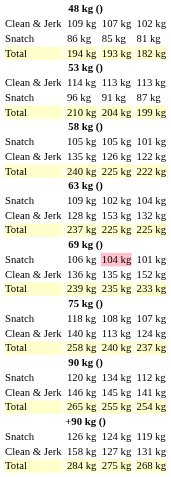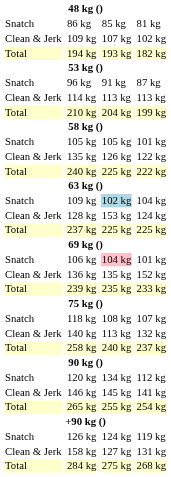 <table>
 <tr>
 <th colspan=7>48 kg ()</th>
+</tr>
+<tr>
+<td>Snatch</td>
+<td></td>
+<td>86 kg</td>
+<td></td>
+<td>85 kg</td>
+<td></td>
+<td>81 kg</td>
 </tr>
 <tr>
 <td>Clean & Jerk</td>
 <td></td>
 <td>109 kg</td>
 <td></td>
 <td>107 kg</td>
 <td></td>
 <td>102 kg</td>
-</tr>
-<tr>
-<td>Snatch</td>
-<td></td>
-<td>86 kg</td>
-<td></td>
-<td>85 kg</td>
-<td></td>
-<td>81 kg</td>
 </tr>
 <tr bgcolor=ffffcc>
 <td>Total</td>
 <td></td>
 <td>194 kg</td>
 <td></td>
 <td>193 kg</td>
 <td></td>
 <td>182 kg</td>
 </tr>
 <tr>
 <th colspan=7>53 kg ()</th>
 </tr>
 <tr>
+<td>Snatch</td>
+<td></td>
+<td>96 kg</td>
+<td></td>
+<td>91 kg</td>
+<td></td>
+<td>87 kg</td>
+</tr>
+<tr>
 <td>Clean & Jerk</td>
 <td></td>
 <td>114 kg</td>
 <td></td>
 <td>113 kg</td>
 <td></td>
 <td>113 kg</td>
-</tr>
-<tr>
-<td>Snatch</td>
-<td></td>
-<td>96 kg</td>
-<td></td>
-<td>91 kg</td>
-<td></td>
-<td>87 kg</td>
 </tr>
 <tr bgcolor=ffffcc>
 <td>Total</td>
 <td></td>
 <td>210 kg</td>
 <td></td>
 <td>204 kg</td>
 <td></td>
 <td>199 kg</td>
 </tr>
 <tr>
 <th colspan=7>58 kg ()</th>
 </tr>
 <tr>
 <td>Snatch</td>
 <td></td>
 <td>105 kg</td>
 <td></td>
 <td>105 kg</td>
 <td></td>
 <td>101 kg</td>
 </tr>
 <tr>
 <td>Clean & Jerk</td>
 <td></td>
 <td>135 kg</td>
 <td></td>
 <td>126 kg</td>
 <td></td>
 <td>122 kg</td>
 </tr>
 <tr bgcolor=ffffcc>
 <td>Total</td>
 <td></td>
 <td>240 kg</td>
 <td></td>
 <td>225 kg</td>
 <td></td>
 <td>222 kg</td>
 </tr>
 <tr>
 <th colspan=7>63 kg ()</th>
 </tr>
 <tr>
 <td>Snatch</td>
 <td></td>
 <td>109 kg</td>
 <td></td>
-<td>102 kg</td>
+<td style="background: lightblue;">102 kg</td>
 <td></td>
 <td>104 kg</td>
 </tr>
 <tr>
 <td>Clean & Jerk</td>
 <td></td>
 <td>128 kg</td>
 <td></td>
 <td>153 kg</td>
 <td></td>
-<td>132 kg</td>
+<td>124 kg</td>
 </tr>
 <tr bgcolor=ffffcc>
 <td>Total</td>
 <td></td>
 <td>237 kg</td>
 <td></td>
 <td>225 kg</td>
 <td></td>
 <td>225 kg</td>
 </tr>
 <tr>
 <th colspan=7>69 kg ()</th>
 </tr>
 <tr>
 <td>Snatch</td>
 <td></td>
 <td>106 kg</td>
 <td></td>
 <td style="background: pink;">104 kg</td>
 <td></td>
 <td>101 kg</td>
 </tr>
 <tr>
 <td>Clean & Jerk</td>
 <td></td>
 <td>136 kg</td>
 <td></td>
 <td>135 kg</td>
 <td></td>
 <td>152 kg</td>
 </tr>
 <tr bgcolor=ffffcc>
 <td>Total</td>
 <td></td>
 <td>239 kg</td>
 <td></td>
 <td>235 kg</td>
 <td></td>
 <td>233 kg</td>
 </tr>
 <tr>
 <th colspan=7>75 kg ()</th>
 </tr>
 <tr>
 <td>Snatch</td>
 <td></td>
 <td>118 kg</td>
 <td></td>
 <td>108 kg</td>
 <td></td>
 <td>107 kg</td>
 </tr>
 <tr>
 <td>Clean & Jerk</td>
 <td></td>
 <td>140 kg</td>
 <td></td>
 <td>113 kg</td>
 <td></td>
-<td>124 kg</td>
+<td>132 kg</td>
 </tr>
 <tr bgcolor=ffffcc>
 <td>Total</td>
 <td></td>
 <td>258 kg</td>
 <td></td>
 <td>240 kg</td>
 <td></td>
 <td>237 kg</td>
 </tr>
 <tr>
 <th colspan=7>90 kg ()</th>
 </tr>
 <tr>
 <td>Snatch</td>
 <td></td>
 <td>120 kg</td>
 <td></td>
 <td>134 kg</td>
 <td></td>
 <td>112 kg</td>
 </tr>
 <tr>
 <td>Clean & Jerk</td>
 <td></td>
 <td>146 kg</td>
 <td></td>
 <td>145 kg</td>
 <td></td>
 <td>141 kg</td>
 </tr>
 <tr bgcolor=ffffcc>
 <td>Total</td>
 <td></td>
 <td>265 kg</td>
 <td></td>
 <td>255 kg</td>
 <td></td>
 <td>254 kg</td>
 </tr>
 <tr>
 <th colspan=7>+90 kg ()</th>
 </tr>
 <tr>
 <td>Snatch</td>
 <td></td>
 <td>126 kg</td>
 <td></td>
 <td>124 kg</td>
 <td></td>
 <td>119 kg</td>
 </tr>
 <tr>
 <td>Clean & Jerk</td>
 <td></td>
 <td>158 kg</td>
 <td></td>
 <td>127 kg</td>
 <td></td>
 <td>131 kg</td>
 </tr>
 <tr bgcolor=ffffcc>
 <td>Total</td>
 <td></td>
 <td>284 kg</td>
 <td></td>
 <td>275 kg</td>
 <td></td>
 <td>268 kg</td>
 </tr>
 </table>
